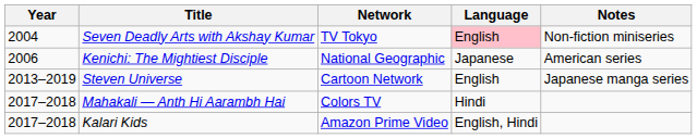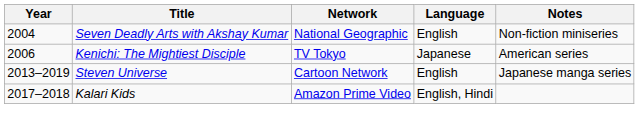 <table class="wikitable sortable">
 <tr>
 <th>Year</th>
 <th>Title</th>
 <th>Network</th>
 <th>Language</th>
 <th class=unsortable>Notes</th>
 </tr>
 <tr>
 <td>2004</td>
 <td><em><a href='#'>Seven Deadly Arts with Akshay Kumar</a></em></td>
-<td><a href='#'>TV Tokyo</a></td>
-<td style="background: pink;">English</td>
+<td><a href='#'>National Geographic</a></td>
+<td>English</td>
 <td>Non-fiction miniseries</td>
 </tr>
 <tr>
 <td>2006</td>
 <td><em><a href='#'>Kenichi: The Mightiest Disciple</a></em></td>
-<td><a href='#'>National Geographic</a></td>
+<td><a href='#'>TV Tokyo</a></td>
 <td>Japanese</td>
 <td>American series</td>
 </tr>
 <tr>
 <td>2013–2019</td>
 <td><em><a href='#'>Steven Universe</a></em></td>
 <td><a href='#'>Cartoon Network</a></td>
 <td>English</td>
 <td>Japanese manga series</td>
 </tr>
 <tr>
 <td>2017–2018</td>
-<td><em><a href='#'>Mahakali — Anth Hi Aarambh Hai</a></em></td>
-<td><a href='#'>Colors TV</a></td>
-<td>Hindi</td>
-<td></td>
-</tr>
-<tr>
-<td>2017–2018</td>
 <td><em>Kalari Kids</em></td>
 <td><a href='#'>Amazon Prime Video</a></td>
 <td>English, Hindi</td>
 <td></td>
 </tr>
 </table>
